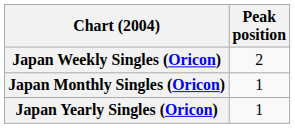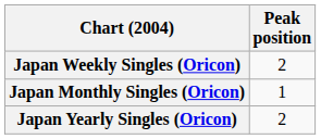 <table class="wikitable sortable plainrowheaders" style="text-align:center;">
 <tr>
 <th scope="col">Chart (2004)</th>
 <th scope="col">Peak<br>position</th>
 </tr>
 <tr>
 <th scope="row">Japan Weekly Singles (<a href='#'>Oricon</a>)</th>
 <td style="text-align:center;">2</td>
 </tr>
 <tr>
 <th scope="row">Japan Monthly Singles (<a href='#'>Oricon</a>)</th>
 <td style="text-align:center;">1</td>
 </tr>
 <tr>
 <th scope="row">Japan Yearly Singles (<a href='#'>Oricon</a>)</th>
-<td style="text-align:center;">1</td>
+<td style="text-align:center;">2</td>
 </tr>
 </table>
